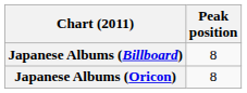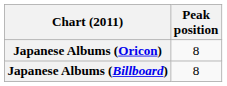 <table class="wikitable plainrowheaders" style="text-align:center">
 <tr>
 <th scope="col">Chart (2011)</th>
 <th scope="col">Peak<br> position</th>
 </tr>
 <tr>
+<th scope="row">Japanese Albums (<a href='#'>Oricon</a>)</th>
+<td>8</td>
+</tr>
+<tr>
 <th scope="row">Japanese Albums (<em><a href='#'>Billboard</a></em>)</th>
 <td>8</td>
 </tr>
-<tr>
-<th scope="row">Japanese Albums (<a href='#'>Oricon</a>)</th>
-<td>8</td>
-</tr>
 </table>
